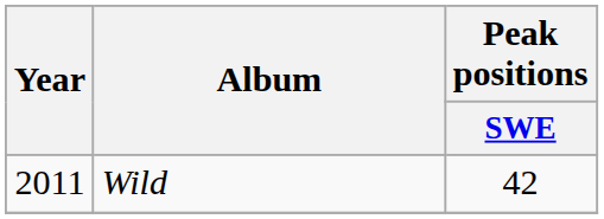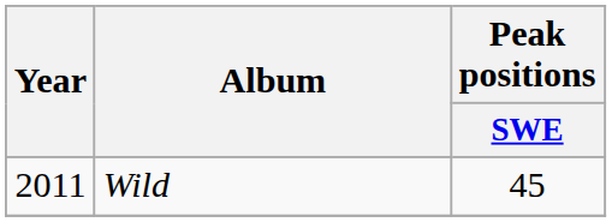 <table class="wikitable">
 <tr>
 <th align="center" rowspan="2" width="10">Year</th>
 <th align="center" rowspan="2" width="150">Album</th>
 <th align="center" colspan="1" width="20">Peak positions</th>
 </tr>
 <tr>
 <th scope="col" style="width:3em;font-size:90%;"><a href='#'>SWE</a><br></th>
 </tr>
 <tr>
 <td style="text-align:center;">2011</td>
 <td><em>Wild</em></td>
-<td style="text-align:center;">42</td>
+<td style="text-align:center;">45</td>
 </tr>
 <tr>
 </tr>
 </table>
